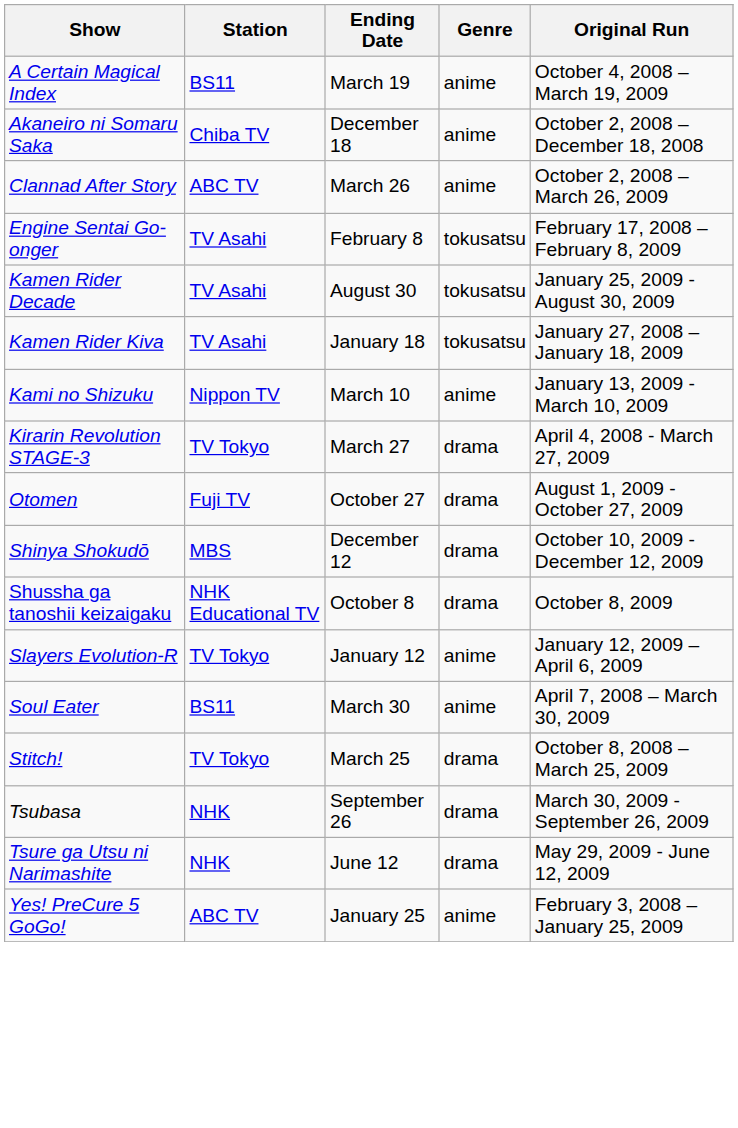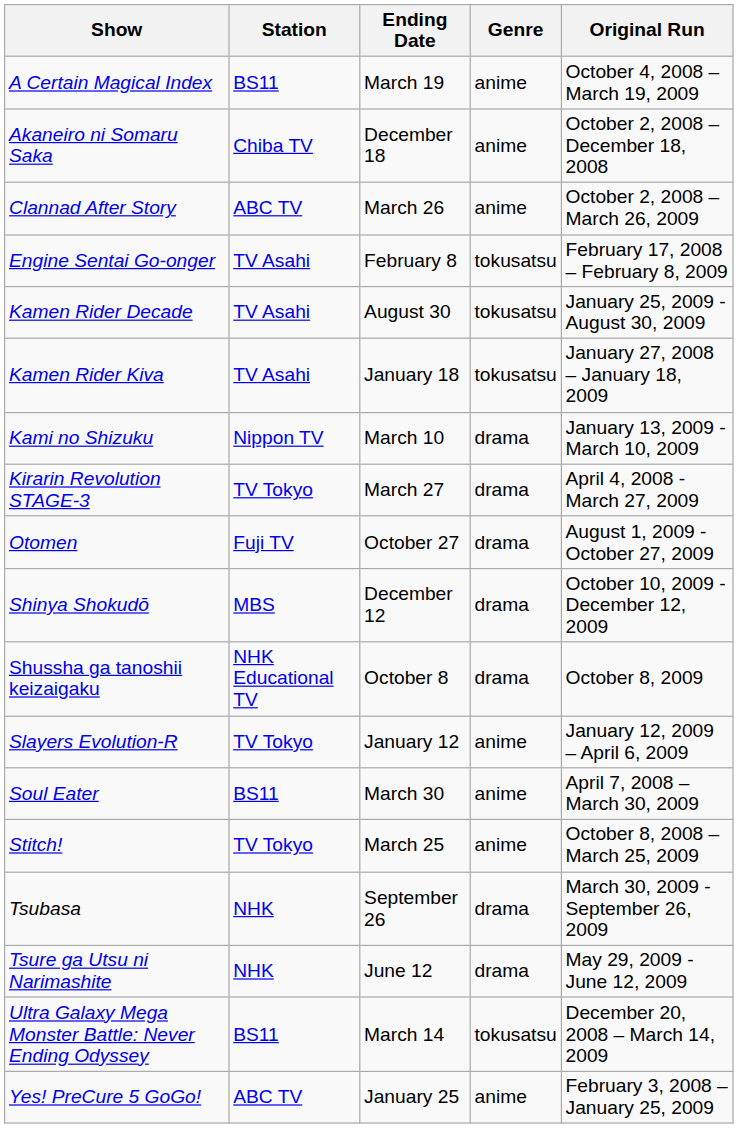 <table class="wikitable sortable">
 <tr>
 <th>Show</th>
 <th>Station</th>
 <th>Ending Date</th>
 <th>Genre</th>
 <th>Original Run</th>
 </tr>
 <tr>
 <td><em><a href='#'>A Certain Magical Index</a></em></td>
 <td><a href='#'>BS11</a></td>
 <td>March 19</td>
 <td>anime</td>
 <td>October 4, 2008 – March 19, 2009</td>
 </tr>
 <tr>
 <td><em><a href='#'>Akaneiro ni Somaru Saka</a></em></td>
 <td><a href='#'>Chiba TV</a></td>
 <td>December 18</td>
 <td>anime</td>
 <td>October 2, 2008 – December 18, 2008</td>
 </tr>
 <tr>
 <td><em><a href='#'>Clannad After Story</a></em></td>
 <td><a href='#'>ABC TV</a></td>
 <td>March 26</td>
 <td>anime</td>
 <td>October 2, 2008 – March 26, 2009</td>
 </tr>
 <tr>
 <td><em><a href='#'>Engine Sentai Go-onger</a></em></td>
 <td><a href='#'>TV Asahi</a></td>
 <td>February 8</td>
 <td>tokusatsu</td>
 <td>February 17, 2008 – February 8, 2009</td>
 </tr>
 <tr>
 <td><em><a href='#'>Kamen Rider Decade</a></em></td>
 <td><a href='#'>TV Asahi</a></td>
 <td>August 30</td>
 <td>tokusatsu</td>
 <td>January 25, 2009 - August 30, 2009</td>
 </tr>
 <tr>
 <td><em><a href='#'>Kamen Rider Kiva</a></em></td>
 <td><a href='#'>TV Asahi</a></td>
 <td>January 18</td>
 <td>tokusatsu</td>
 <td>January 27, 2008 – January 18, 2009</td>
 </tr>
 <tr>
 <td><em><a href='#'>Kami no Shizuku</a></em></td>
 <td><a href='#'>Nippon TV</a></td>
 <td>March 10</td>
-<td>anime</td>
+<td>drama</td>
 <td>January 13, 2009 - March 10, 2009</td>
 </tr>
 <tr>
 <td><em><a href='#'>Kirarin Revolution STAGE-3</a></em></td>
 <td><a href='#'>TV Tokyo</a></td>
 <td>March 27</td>
 <td>drama</td>
 <td>April 4, 2008 - March 27, 2009</td>
 </tr>
 <tr>
 <td><em><a href='#'>Otomen</a></em></td>
 <td><a href='#'>Fuji TV</a></td>
 <td>October 27</td>
 <td>drama</td>
 <td>August 1, 2009 - October 27, 2009</td>
 </tr>
 <tr>
 <td><em><a href='#'>Shinya Shokudō</a></em></td>
 <td><a href='#'>MBS</a></td>
 <td>December 12</td>
 <td>drama</td>
 <td>October 10, 2009 - December 12, 2009</td>
 </tr>
 <tr>
 <td><a href='#'>Shussha ga tanoshii keizaigaku</a></td>
 <td><a href='#'>NHK Educational TV</a></td>
 <td>October 8</td>
 <td>drama</td>
 <td>October 8, 2009</td>
 </tr>
 <tr>
 <td><em><a href='#'>Slayers Evolution-R</a></em></td>
 <td><a href='#'>TV Tokyo</a></td>
 <td>January 12</td>
 <td>anime</td>
 <td>January 12, 2009 – April 6, 2009</td>
 </tr>
 <tr>
 <td><em><a href='#'>Soul Eater</a></em></td>
 <td><a href='#'>BS11</a></td>
 <td>March 30</td>
 <td>anime</td>
 <td>April 7, 2008 – March 30, 2009</td>
 </tr>
 <tr>
 <td><em><a href='#'>Stitch!</a></em></td>
 <td><a href='#'>TV Tokyo</a></td>
 <td>March 25</td>
-<td>drama</td>
+<td>anime</td>
 <td>October 8, 2008 – March 25, 2009</td>
 </tr>
 <tr>
 <td><em>Tsubasa</em></td>
 <td><a href='#'>NHK</a></td>
 <td>September 26</td>
 <td>drama</td>
 <td>March 30, 2009 - September 26, 2009</td>
 </tr>
 <tr>
 <td><em><a href='#'>Tsure ga Utsu ni Narimashite</a></em></td>
 <td><a href='#'>NHK</a></td>
 <td>June 12</td>
 <td>drama</td>
 <td>May 29, 2009 - June 12, 2009</td>
 </tr>
 <tr>
+<td><em><a href='#'>Ultra Galaxy Mega Monster Battle: Never Ending Odyssey</a></em></td>
+<td><a href='#'>BS11</a></td>
+<td>March 14</td>
+<td>tokusatsu</td>
+<td>December 20, 2008 – March 14, 2009</td>
+</tr>
+<tr>
 <td><em><a href='#'>Yes! PreCure 5 GoGo!</a></em></td>
 <td><a href='#'>ABC TV</a></td>
 <td>January 25</td>
 <td>anime</td>
 <td>February 3, 2008 – January 25, 2009</td>
 </tr>
 </table>
